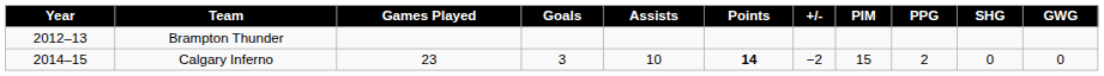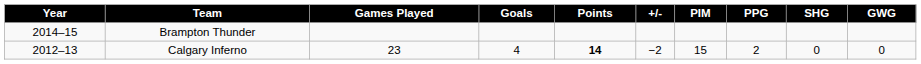 <table class="wikitable" width="80%">
 <tr align="center"  style="background:black;color:white;">
 <td><strong>Year</strong></td>
 <td><strong>Team</strong></td>
 <td><strong>Games Played</strong></td>
 <td><strong>Goals</strong></td>
-<td><strong>Assists</strong></td>
 <td><strong>Points</strong></td>
 <td><strong>+/-</strong></td>
 <td><strong>PIM</strong></td>
 <td><strong>PPG</strong></td>
 <td><strong>SHG</strong></td>
 <td><strong>GWG</strong></td>
 </tr>
 <tr align="center" bgcolor="">
-<td>2012–13</td>
+<td>2014–15</td>
 <td>Brampton Thunder</td>
-<td></td>
 <td></td>
 <td></td>
 <td></td>
 <td></td>
 <td></td>
 <td></td>
 <td></td>
 <td></td>
 </tr>
 <tr align="center" bgcolor="">
-<td>2014–15</td>
+<td>2012–13</td>
 <td>Calgary Inferno</td>
 <td>23</td>
-<td>3</td>
-<td>10</td>
+<td>4</td>
 <td><strong>14</strong></td>
 <td>−2</td>
 <td>15</td>
 <td>2</td>
 <td>0</td>
 <td>0</td>
 </tr>
 </table>
